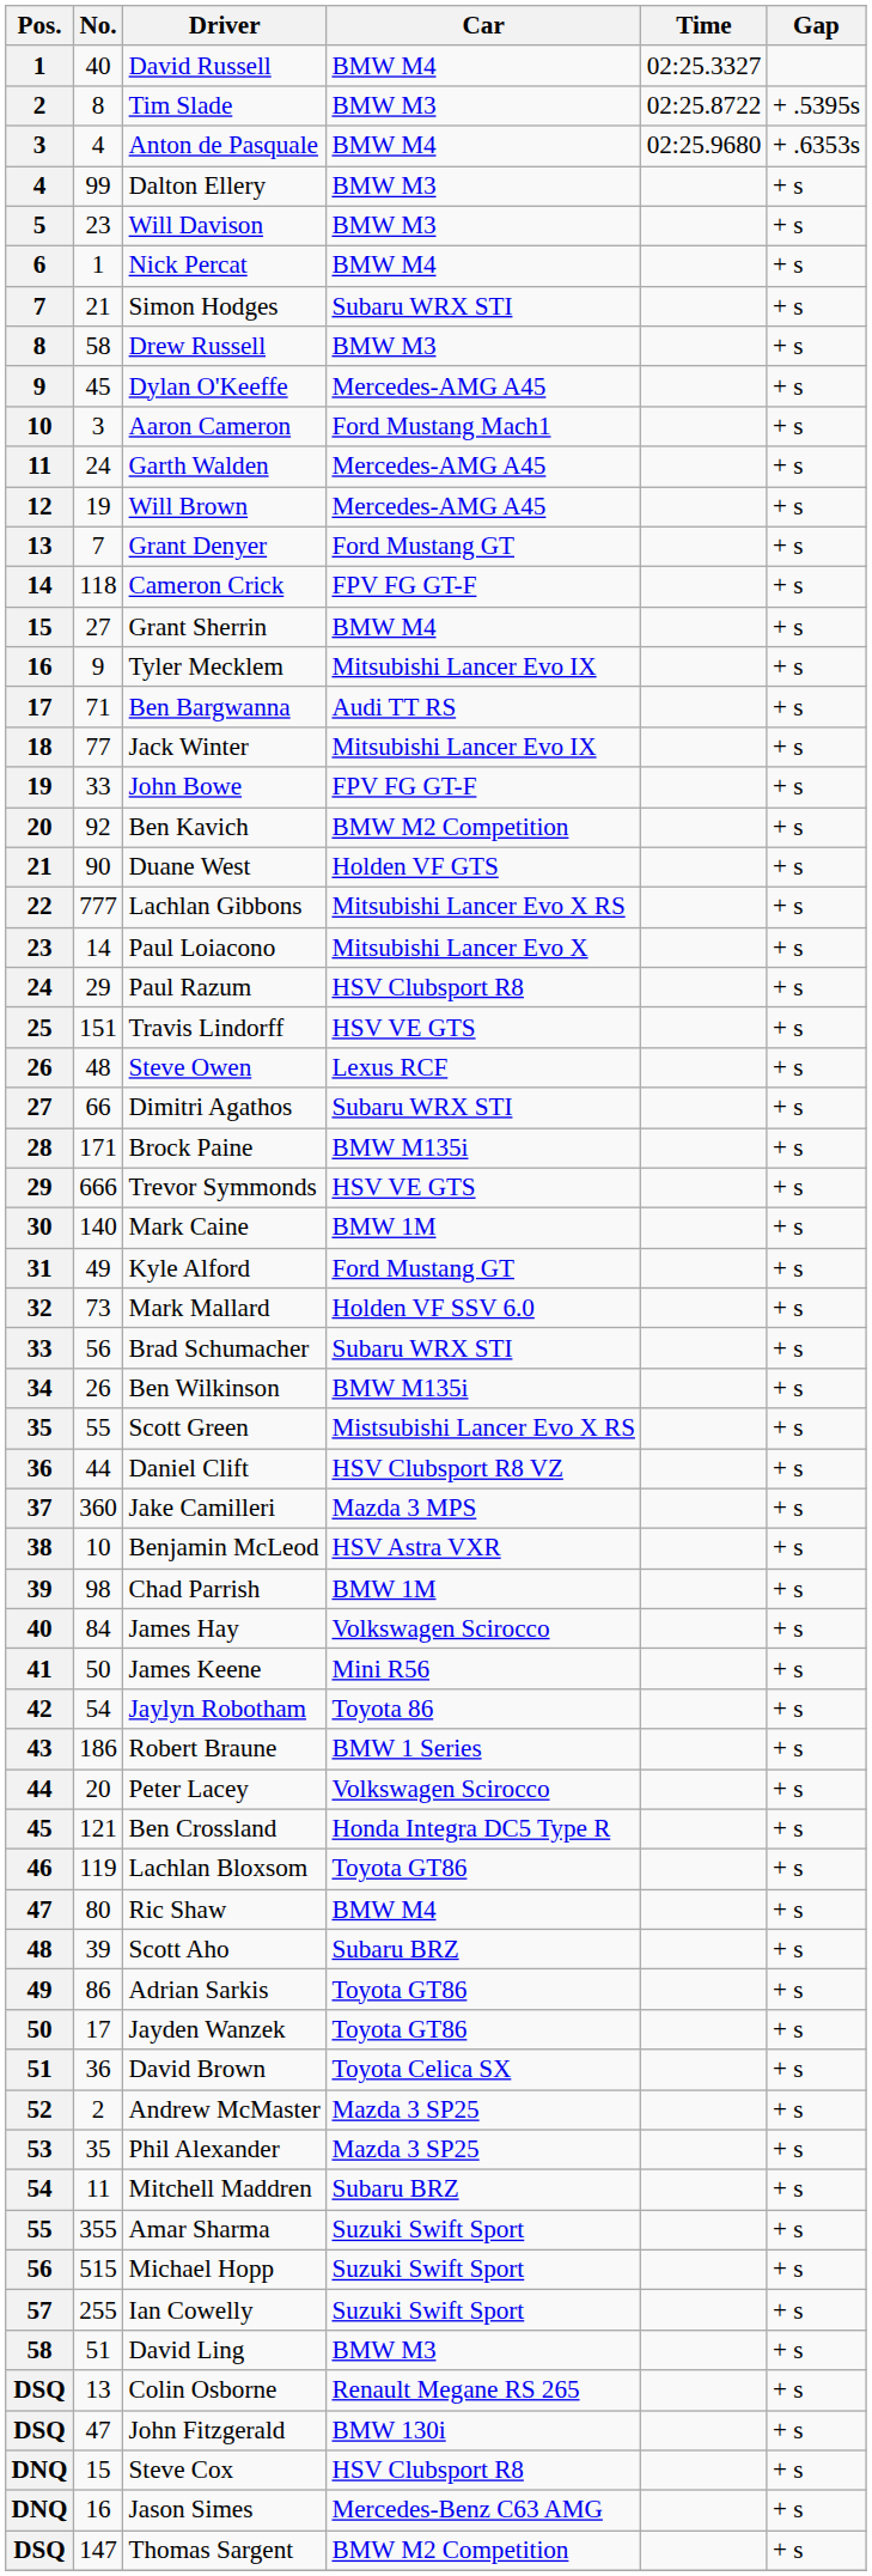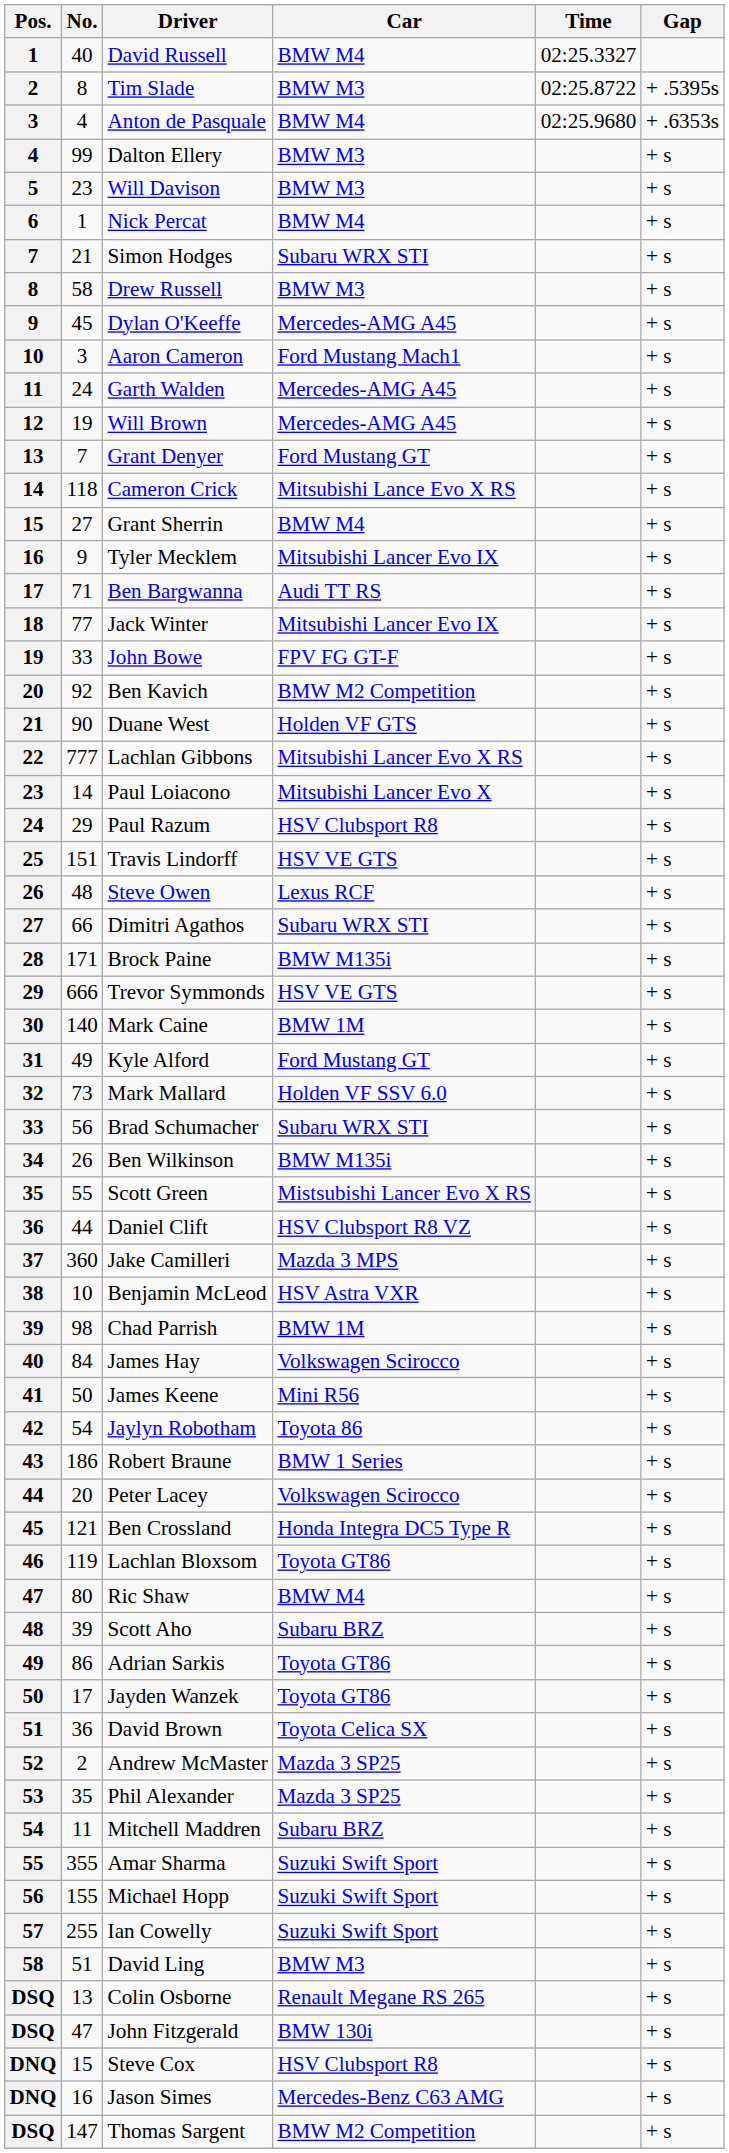 <table class="wikitable">
 <tr>
 <th>Pos.</th>
 <th>No.</th>
 <th>Driver</th>
 <th>Car</th>
 <th>Time</th>
 <th>Gap</th>
 </tr>
 <tr>
 <th>1</th>
 <td align=center>40</td>
 <td><a href='#'>David Russell</a></td>
 <td><a href='#'>BMW M4</a></td>
 <td>02:25.3327</td>
 <td></td>
 </tr>
 <tr>
 <th>2</th>
 <td align=center>8</td>
 <td><a href='#'>Tim Slade</a></td>
 <td><a href='#'>BMW M3</a></td>
 <td>02:25.8722</td>
 <td>+ .5395s</td>
 </tr>
 <tr>
 <th>3</th>
 <td align=center>4</td>
 <td><a href='#'>Anton de Pasquale</a></td>
 <td><a href='#'>BMW M4</a></td>
 <td>02:25.9680</td>
 <td>+ .6353s</td>
 </tr>
 <tr>
 <th>4</th>
 <td align=center>99</td>
 <td>Dalton Ellery</td>
 <td><a href='#'>BMW M3</a></td>
 <td></td>
 <td>+ s</td>
 </tr>
 <tr>
 <th>5</th>
 <td align=center>23</td>
 <td><a href='#'>Will Davison</a></td>
 <td><a href='#'>BMW M3</a></td>
 <td></td>
 <td>+ s</td>
 </tr>
 <tr>
 <th>6</th>
 <td align=center>1</td>
 <td><a href='#'>Nick Percat</a></td>
 <td><a href='#'>BMW M4</a></td>
 <td></td>
 <td>+ s</td>
 </tr>
 <tr>
 <th>7</th>
 <td align=center>21</td>
 <td>Simon Hodges</td>
 <td><a href='#'>Subaru WRX STI</a></td>
 <td></td>
 <td>+ s</td>
 </tr>
 <tr>
 <th>8</th>
 <td align=center>58</td>
 <td><a href='#'>Drew Russell</a></td>
 <td><a href='#'>BMW M3</a></td>
 <td></td>
 <td>+ s</td>
 </tr>
 <tr>
 <th>9</th>
 <td align=center>45</td>
 <td><a href='#'>Dylan O'Keeffe</a></td>
 <td><a href='#'>Mercedes-AMG A45</a></td>
 <td></td>
 <td>+ s</td>
 </tr>
 <tr>
 <th>10</th>
 <td align=center>3</td>
 <td><a href='#'>Aaron Cameron</a></td>
 <td><a href='#'>Ford Mustang Mach1</a></td>
 <td></td>
 <td>+ s</td>
 </tr>
 <tr>
 <th>11</th>
 <td align=center>24</td>
 <td><a href='#'>Garth Walden</a></td>
 <td><a href='#'>Mercedes-AMG A45</a></td>
 <td></td>
 <td>+ s</td>
 </tr>
 <tr>
 <th>12</th>
 <td align=center>19</td>
 <td><a href='#'>Will Brown</a></td>
 <td><a href='#'>Mercedes-AMG A45</a></td>
 <td></td>
 <td>+ s</td>
 </tr>
 <tr>
 <th>13</th>
 <td align=center>7</td>
 <td><a href='#'>Grant Denyer</a></td>
 <td><a href='#'>Ford Mustang GT</a></td>
 <td></td>
 <td>+ s</td>
 </tr>
 <tr>
 <th>14</th>
 <td align=center>118</td>
 <td><a href='#'>Cameron Crick</a></td>
-<td><a href='#'>FPV FG GT-F</a></td>
+<td><a href='#'>Mitsubishi Lance Evo X RS</a></td>
 <td></td>
 <td>+ s</td>
 </tr>
 <tr>
 <th>15</th>
 <td align=center>27</td>
 <td>Grant Sherrin</td>
 <td><a href='#'>BMW M4</a></td>
 <td></td>
 <td>+ s</td>
 </tr>
 <tr>
 <th>16</th>
 <td align=center>9</td>
 <td>Tyler Mecklem</td>
 <td><a href='#'>Mitsubishi Lancer Evo IX</a></td>
 <td></td>
 <td>+ s</td>
 </tr>
 <tr>
 <th>17</th>
 <td align=center>71</td>
 <td><a href='#'>Ben Bargwanna</a></td>
 <td><a href='#'>Audi TT RS</a></td>
 <td></td>
 <td>+ s</td>
 </tr>
 <tr>
 <th>18</th>
 <td align=center>77</td>
 <td>Jack Winter</td>
 <td><a href='#'>Mitsubishi Lancer Evo IX</a></td>
 <td></td>
 <td>+ s</td>
 </tr>
 <tr>
 <th>19</th>
 <td align=center>33</td>
 <td><a href='#'>John Bowe</a></td>
 <td><a href='#'>FPV FG GT-F</a></td>
 <td></td>
 <td>+ s</td>
 </tr>
 <tr>
 <th>20</th>
 <td align=center>92</td>
 <td>Ben Kavich</td>
 <td><a href='#'>BMW M2 Competition</a></td>
 <td></td>
 <td>+ s</td>
 </tr>
 <tr>
 <th>21</th>
 <td align=center>90</td>
 <td>Duane West</td>
 <td><a href='#'>Holden VF GTS</a></td>
 <td></td>
 <td>+ s</td>
 </tr>
 <tr>
 <th>22</th>
 <td align=center>777</td>
 <td>Lachlan Gibbons</td>
 <td><a href='#'>Mitsubishi Lancer Evo X RS</a></td>
 <td></td>
 <td>+ s</td>
 </tr>
 <tr>
 <th>23</th>
 <td align=center>14</td>
 <td>Paul Loiacono</td>
 <td><a href='#'>Mitsubishi Lancer Evo X</a></td>
 <td></td>
 <td>+ s</td>
 </tr>
 <tr>
 <th>24</th>
 <td align=center>29</td>
 <td>Paul Razum</td>
 <td><a href='#'>HSV Clubsport R8</a></td>
 <td></td>
 <td>+ s</td>
 </tr>
 <tr>
 <th>25</th>
 <td align=center>151</td>
 <td>Travis Lindorff</td>
 <td><a href='#'>HSV VE GTS</a></td>
 <td></td>
 <td>+ s</td>
 </tr>
 <tr>
 <th>26</th>
 <td align=center>48</td>
 <td><a href='#'>Steve Owen</a></td>
 <td><a href='#'>Lexus RCF</a></td>
 <td></td>
 <td>+ s</td>
 </tr>
 <tr>
 <th>27</th>
 <td align=center>66</td>
 <td>Dimitri Agathos</td>
 <td><a href='#'>Subaru WRX STI</a></td>
 <td></td>
 <td>+ s</td>
 </tr>
 <tr>
 <th>28</th>
 <td align=center>171</td>
 <td>Brock Paine</td>
 <td><a href='#'>BMW M135i</a></td>
 <td></td>
 <td>+ s</td>
 </tr>
 <tr>
 <th>29</th>
 <td align=center>666</td>
 <td>Trevor Symmonds</td>
 <td><a href='#'>HSV VE GTS</a></td>
 <td></td>
 <td>+ s</td>
 </tr>
 <tr>
 <th>30</th>
 <td align=center>140</td>
 <td>Mark Caine</td>
 <td><a href='#'>BMW 1M</a></td>
 <td></td>
 <td>+ s</td>
 </tr>
 <tr>
 <th>31</th>
 <td align=center>49</td>
 <td>Kyle Alford</td>
 <td><a href='#'>Ford Mustang GT</a></td>
 <td></td>
 <td>+ s</td>
 </tr>
 <tr>
 <th>32</th>
 <td align=center>73</td>
 <td>Mark Mallard</td>
 <td><a href='#'>Holden VF SSV 6.0</a></td>
 <td></td>
 <td>+ s</td>
 </tr>
 <tr>
 <th>33</th>
 <td align=center>56</td>
 <td>Brad Schumacher</td>
 <td><a href='#'>Subaru WRX STI</a></td>
 <td></td>
 <td>+ s</td>
 </tr>
 <tr>
 <th>34</th>
 <td align=center>26</td>
 <td>Ben Wilkinson</td>
 <td><a href='#'>BMW M135i</a></td>
 <td></td>
 <td>+ s</td>
 </tr>
 <tr>
 <th>35</th>
 <td align=center>55</td>
 <td>Scott Green</td>
 <td><a href='#'>Mistsubishi Lancer Evo X RS</a></td>
 <td></td>
 <td>+ s</td>
 </tr>
 <tr>
 <th>36</th>
 <td align=center>44</td>
 <td>Daniel Clift</td>
 <td><a href='#'>HSV Clubsport R8 VZ</a></td>
 <td></td>
 <td>+ s</td>
 </tr>
 <tr>
 <th>37</th>
 <td align=center>360</td>
 <td>Jake Camilleri</td>
 <td><a href='#'>Mazda 3 MPS</a></td>
 <td></td>
 <td>+ s</td>
 </tr>
 <tr>
 <th>38</th>
 <td align=center>10</td>
 <td>Benjamin McLeod</td>
 <td><a href='#'>HSV Astra VXR</a></td>
 <td></td>
 <td>+ s</td>
 </tr>
 <tr>
 <th>39</th>
 <td align=center>98</td>
 <td>Chad Parrish</td>
 <td><a href='#'>BMW 1M</a></td>
 <td></td>
 <td>+ s</td>
 </tr>
 <tr>
 <th>40</th>
 <td align=center>84</td>
 <td>James Hay</td>
 <td><a href='#'>Volkswagen Scirocco</a></td>
 <td></td>
 <td>+ s</td>
 </tr>
 <tr>
 <th>41</th>
 <td align=center>50</td>
 <td>James Keene</td>
 <td><a href='#'>Mini R56</a></td>
 <td></td>
 <td>+ s</td>
 </tr>
 <tr>
 <th>42</th>
 <td align=center>54</td>
 <td><a href='#'>Jaylyn Robotham</a></td>
 <td><a href='#'>Toyota 86</a></td>
 <td></td>
 <td>+ s</td>
 </tr>
 <tr>
 <th>43</th>
 <td align=center>186</td>
 <td>Robert Braune</td>
 <td><a href='#'>BMW 1 Series</a></td>
 <td></td>
 <td>+ s</td>
 </tr>
 <tr>
 <th>44</th>
 <td align=center>20</td>
 <td>Peter Lacey</td>
 <td><a href='#'>Volkswagen Scirocco</a></td>
 <td></td>
 <td>+ s</td>
 </tr>
 <tr>
 <th>45</th>
 <td align=center>121</td>
 <td>Ben Crossland</td>
 <td><a href='#'>Honda Integra DC5 Type R</a></td>
 <td></td>
 <td>+ s</td>
 </tr>
 <tr>
 <th>46</th>
 <td align=center>119</td>
 <td>Lachlan Bloxsom</td>
 <td><a href='#'>Toyota GT86</a></td>
 <td></td>
 <td>+ s</td>
 </tr>
 <tr>
 <th>47</th>
 <td align=center>80</td>
 <td>Ric Shaw</td>
 <td><a href='#'>BMW M4</a></td>
 <td></td>
 <td>+ s</td>
 </tr>
 <tr>
 <th>48</th>
 <td align=center>39</td>
 <td>Scott Aho</td>
 <td><a href='#'>Subaru BRZ</a></td>
 <td></td>
 <td>+ s</td>
 </tr>
 <tr>
 <th>49</th>
 <td align=center>86</td>
 <td>Adrian Sarkis</td>
 <td><a href='#'>Toyota GT86</a></td>
 <td></td>
 <td>+ s</td>
 </tr>
 <tr>
 <th>50</th>
 <td align=center>17</td>
 <td>Jayden Wanzek</td>
 <td><a href='#'>Toyota GT86</a></td>
 <td></td>
 <td>+ s</td>
 </tr>
 <tr>
 <th>51</th>
 <td align=center>36</td>
 <td>David Brown</td>
 <td><a href='#'>Toyota Celica SX</a></td>
 <td></td>
 <td>+ s</td>
 </tr>
 <tr>
 <th>52</th>
 <td align=center>2</td>
 <td>Andrew McMaster</td>
 <td><a href='#'>Mazda 3 SP25</a></td>
 <td></td>
 <td>+ s</td>
 </tr>
 <tr>
 <th>53</th>
 <td align=center>35</td>
 <td>Phil Alexander</td>
 <td><a href='#'>Mazda 3 SP25</a></td>
 <td></td>
 <td>+ s</td>
 </tr>
 <tr>
 <th>54</th>
 <td align=center>11</td>
 <td>Mitchell Maddren</td>
 <td><a href='#'>Subaru BRZ</a></td>
 <td></td>
 <td>+ s</td>
 </tr>
 <tr>
 <th>55</th>
 <td align=center>355</td>
 <td>Amar Sharma</td>
 <td><a href='#'>Suzuki Swift Sport</a></td>
 <td></td>
 <td>+ s</td>
 </tr>
 <tr>
 <th>56</th>
-<td align=center>515</td>
+<td align=center>155</td>
 <td>Michael Hopp</td>
 <td><a href='#'>Suzuki Swift Sport</a></td>
 <td></td>
 <td>+ s</td>
 </tr>
 <tr>
 <th>57</th>
 <td align=center>255</td>
 <td>Ian Cowelly</td>
 <td><a href='#'>Suzuki Swift Sport</a></td>
 <td></td>
 <td>+ s</td>
 </tr>
 <tr>
 <th>58</th>
 <td align=center>51</td>
 <td>David Ling</td>
 <td><a href='#'>BMW M3</a></td>
 <td></td>
 <td>+ s</td>
 </tr>
 <tr>
 <th>DSQ</th>
 <td align=center>13</td>
 <td>Colin Osborne</td>
 <td><a href='#'>Renault Megane RS 265</a></td>
 <td></td>
 <td>+ s</td>
 </tr>
 <tr>
 <th>DSQ</th>
 <td align=center>47</td>
 <td>John Fitzgerald</td>
 <td><a href='#'>BMW 130i</a></td>
 <td></td>
 <td>+ s</td>
 </tr>
 <tr>
 <th>DNQ</th>
 <td align=center>15</td>
 <td>Steve Cox</td>
 <td><a href='#'>HSV Clubsport R8</a></td>
 <td></td>
 <td>+ s</td>
 </tr>
 <tr>
 <th>DNQ</th>
 <td align=center>16</td>
 <td>Jason Simes</td>
 <td><a href='#'>Mercedes-Benz C63 AMG</a></td>
 <td></td>
 <td>+ s</td>
 </tr>
 <tr>
 <th>DSQ</th>
 <td align=center>147</td>
 <td>Thomas Sargent</td>
 <td><a href='#'>BMW M2 Competition</a></td>
 <td></td>
 <td>+ s</td>
 </tr>
 <tr>
 </tr>
 </table>
